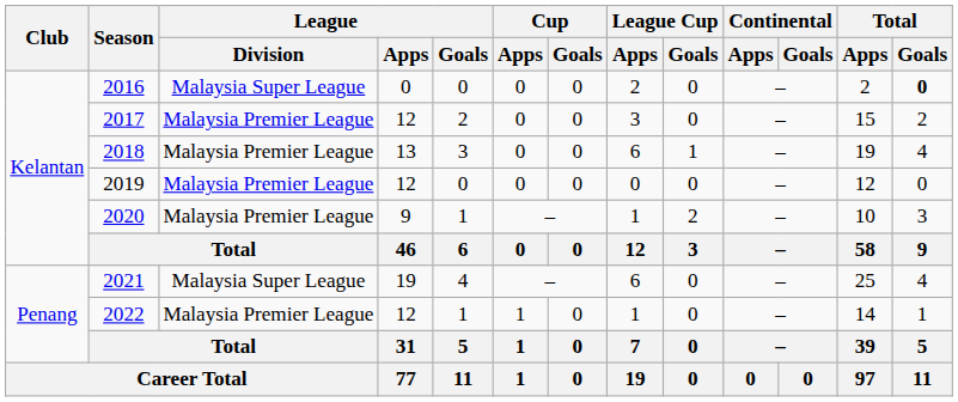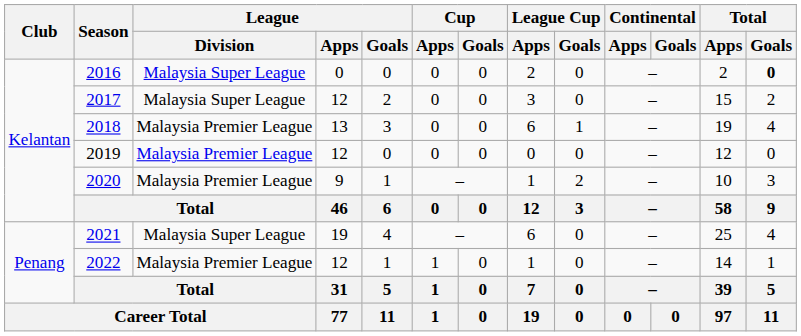 <table class="wikitable" style="text-align:center">
 <tr>
 <th rowspan="2">Club</th>
 <th rowspan="2">Season</th>
 <th colspan="3">League</th>
 <th colspan="2">Cup</th>
 <th colspan="2">League Cup</th>
 <th colspan="2">Continental</th>
 <th colspan="2">Total</th>
 </tr>
 <tr>
 <th>Division</th>
 <th>Apps</th>
 <th>Goals</th>
 <th>Apps</th>
 <th>Goals</th>
 <th>Apps</th>
 <th>Goals</th>
 <th>Apps</th>
 <th>Goals</th>
 <th>Apps</th>
 <th>Goals</th>
 </tr>
 <tr>
 <td rowspan="6"><a href='#'>Kelantan</a></td>
 <td><a href='#'>2016</a></td>
 <td><a href='#'>Malaysia Super League</a></td>
 <td>0</td>
 <td>0</td>
 <td>0</td>
 <td>0</td>
 <td>2</td>
 <td>0</td>
 <td colspan="2">–</td>
 <td>2</td>
 <td><strong>0</strong></td>
 </tr>
 <tr>
 <td><a href='#'>2017</a></td>
-<td><a href='#'>Malaysia Premier League</a></td>
+<td>Malaysia Super League</td>
 <td>12</td>
 <td>2</td>
 <td>0</td>
 <td>0</td>
 <td>3</td>
 <td>0</td>
 <td colspan="2">–</td>
 <td>15</td>
 <td>2</td>
 </tr>
 <tr>
 <td><a href='#'>2018</a></td>
 <td>Malaysia Premier League</td>
 <td>13</td>
 <td>3</td>
 <td>0</td>
 <td>0</td>
 <td>6</td>
 <td>1</td>
 <td colspan="2">–</td>
 <td>19</td>
 <td>4</td>
 </tr>
 <tr>
 <td>2019</td>
 <td><a href='#'>Malaysia Premier League</a></td>
 <td>12</td>
 <td>0</td>
 <td>0</td>
 <td>0</td>
 <td>0</td>
 <td>0</td>
 <td colspan="2">–</td>
 <td>12</td>
 <td>0</td>
 </tr>
 <tr>
 <td><a href='#'>2020</a></td>
 <td>Malaysia Premier League</td>
 <td>9</td>
 <td>1</td>
 <td colspan="2">–</td>
 <td>1</td>
 <td>2</td>
 <td colspan="2">–</td>
 <td>10</td>
 <td>3</td>
 </tr>
 <tr>
 <th colspan="2">Total</th>
 <th>46</th>
 <th>6</th>
 <th>0</th>
 <th>0</th>
 <th>12</th>
 <th>3</th>
 <th colspan="2">–</th>
 <th>58</th>
 <th>9</th>
 </tr>
 <tr>
 <td rowspan="3"><a href='#'>Penang</a></td>
 <td><a href='#'>2021</a></td>
 <td>Malaysia Super League</td>
 <td>19</td>
 <td>4</td>
 <td colspan="2">–</td>
 <td>6</td>
 <td>0</td>
 <td colspan="2">–</td>
 <td>25</td>
 <td>4</td>
 </tr>
 <tr>
 <td><a href='#'>2022</a></td>
 <td>Malaysia Premier League</td>
 <td>12</td>
 <td>1</td>
 <td>1</td>
 <td>0</td>
 <td>1</td>
 <td>0</td>
 <td colspan="2">–</td>
 <td>14</td>
 <td>1</td>
 </tr>
 <tr>
 <th colspan="2">Total</th>
 <th>31</th>
 <th>5</th>
 <th>1</th>
 <th>0</th>
 <th>7</th>
 <th>0</th>
 <th colspan="2">–</th>
 <th>39</th>
 <th>5</th>
 </tr>
 <tr>
 <th colspan="3">Career Total</th>
 <th>77</th>
 <th>11</th>
 <th>1</th>
 <th>0</th>
 <th>19</th>
 <th>0</th>
 <th>0</th>
 <th>0</th>
 <th>97</th>
 <th>11</th>
 </tr>
 </table>
